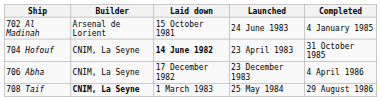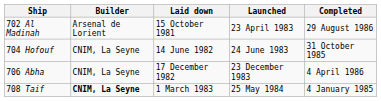 <table class="wikitable">
 <tr>
 <th>Ship</th>
 <th>Builder</th>
 <th>Laid down</th>
 <th>Launched</th>
 <th>Completed</th>
 </tr>
 <tr>
 <td>702 <em>Al Madinah</em></td>
 <td>Arsenal de Lorient</td>
 <td>15 October 1981</td>
-<td>24 June 1983</td>
-<td>4 January 1985</td>
+<td>23 April 1983</td>
+<td>29 August 1986</td>
 </tr>
 <tr>
 <td>704 <em>Hofouf</em></td>
 <td>CNIM, La Seyne</td>
-<td><strong>14 June 1982</strong></td>
-<td>23 April 1983</td>
+<td>14 June 1982</td>
+<td>24 June 1983</td>
 <td>31 October 1985</td>
 </tr>
 <tr>
 <td>706 <em>Abha</em></td>
 <td>CNIM, La Seyne</td>
 <td>17 December 1982</td>
 <td>23 December 1983</td>
 <td>4 April 1986</td>
 </tr>
 <tr>
 <td>708 <em>Taif</em></td>
 <td><strong>CNIM, La Seyne</strong></td>
 <td>1 March 1983</td>
 <td>25 May 1984</td>
-<td>29 August 1986</td>
+<td>4 January 1985</td>
 </tr>
 </table>
